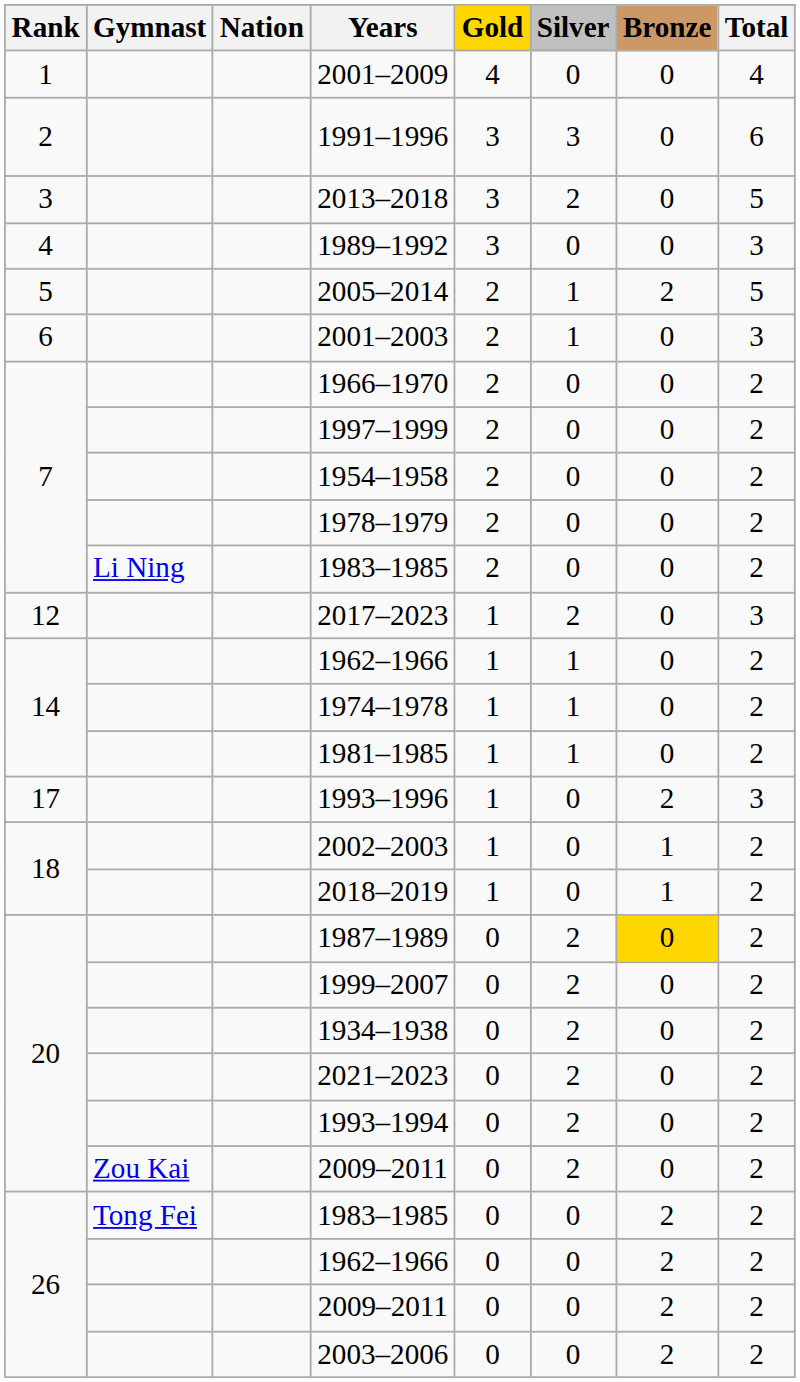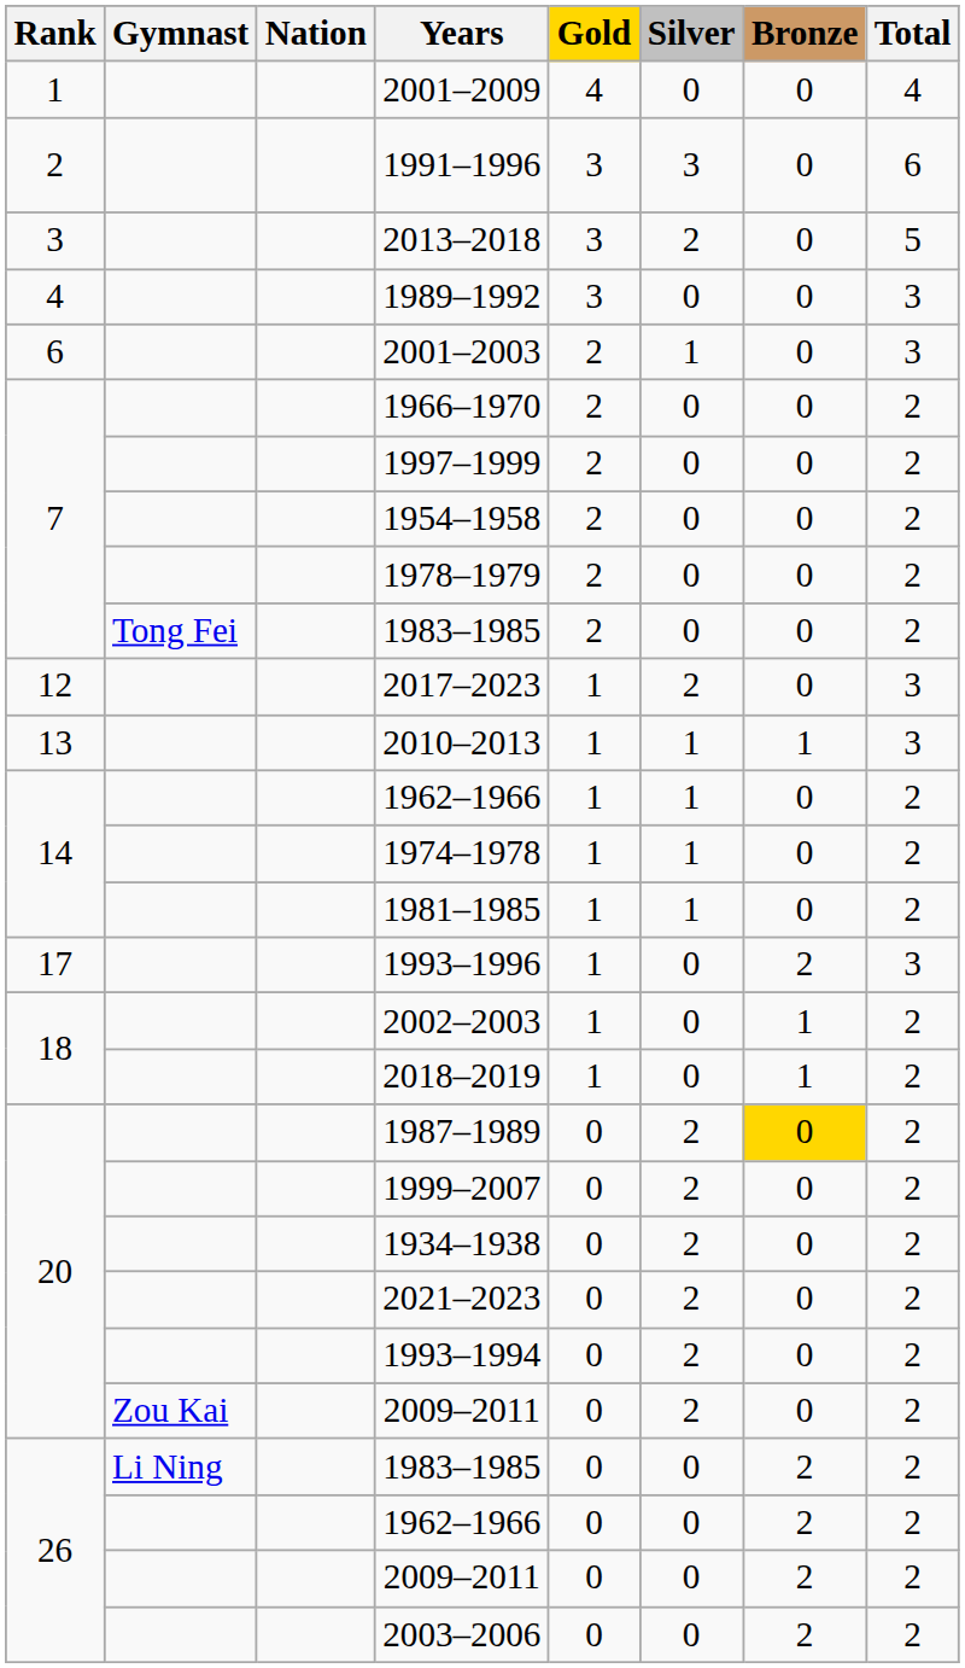 <table class="wikitable sortable" style="text-align:center">
 <tr>
 <th>Rank</th>
 <th>Gymnast</th>
 <th>Nation</th>
 <th>Years</th>
 <th style="background-color:gold">Gold</th>
 <th style="background-color:silver">Silver</th>
 <th style="background-color:#cc9966">Bronze</th>
 <th>Total</th>
 </tr>
 <tr>
 <td>1</td>
 <td align=left></td>
 <td align=left></td>
 <td>2001–2009</td>
 <td>4</td>
 <td>0</td>
 <td>0</td>
 <td>4</td>
 </tr>
 <tr>
 <td>2</td>
 <td align=left></td>
 <td align=left><br><br></td>
 <td>1991–1996</td>
 <td>3</td>
 <td>3</td>
 <td>0</td>
 <td>6</td>
 </tr>
 <tr>
 <td>3</td>
 <td align=left></td>
 <td align=left></td>
 <td>2013–2018</td>
 <td>3</td>
 <td>2</td>
 <td>0</td>
 <td>5</td>
 </tr>
 <tr>
 <td>4</td>
 <td align=left></td>
 <td align=left><br></td>
 <td>1989–1992</td>
 <td>3</td>
 <td>0</td>
 <td>0</td>
 <td>3</td>
 </tr>
 <tr>
-<td>5</td>
-<td align=left></td>
-<td align=left></td>
-<td>2005–2014</td>
-<td>2</td>
-<td>1</td>
-<td>2</td>
-<td>5</td>
-</tr>
-<tr>
 <td>6</td>
 <td align=left></td>
 <td align=left></td>
 <td>2001–2003</td>
 <td>2</td>
 <td>1</td>
 <td>0</td>
 <td>3</td>
 </tr>
 <tr>
 <td rowspan="5">7</td>
 <td align=left></td>
 <td align=left></td>
 <td>1966–1970</td>
 <td>2</td>
 <td>0</td>
 <td>0</td>
 <td>2</td>
 </tr>
 <tr>
 <td align=left></td>
 <td align=left></td>
 <td>1997–1999</td>
 <td>2</td>
 <td>0</td>
 <td>0</td>
 <td>2</td>
 </tr>
 <tr>
 <td align=left></td>
 <td align=left></td>
 <td>1954–1958</td>
 <td>2</td>
 <td>0</td>
 <td>0</td>
 <td>2</td>
 </tr>
 <tr>
 <td align=left></td>
 <td align=left></td>
 <td>1978–1979</td>
 <td>2</td>
 <td>0</td>
 <td>0</td>
 <td>2</td>
 </tr>
 <tr>
-<td align=left><a href='#'>Li Ning</a></td>
+<td align=left><a href='#'>Tong Fei</a></td>
 <td align=left></td>
 <td>1983–1985</td>
 <td>2</td>
 <td>0</td>
 <td>0</td>
 <td>2</td>
 </tr>
 <tr>
 <td>12</td>
 <td align=left></td>
 <td align=left></td>
 <td>2017–2023</td>
 <td>1</td>
 <td>2</td>
 <td>0</td>
+<td>3</td>
+</tr>
+<tr>
+<td>13</td>
+<td align=left></td>
+<td align=left></td>
+<td>2010–2013</td>
+<td>1</td>
+<td>1</td>
+<td>1</td>
 <td>3</td>
 </tr>
 <tr>
 <td rowspan="3">14</td>
 <td align=left></td>
 <td align=left></td>
 <td>1962–1966</td>
 <td>1</td>
 <td>1</td>
 <td>0</td>
 <td>2</td>
 </tr>
 <tr>
 <td align=left></td>
 <td align=left></td>
 <td>1974–1978</td>
 <td>1</td>
 <td>1</td>
 <td>0</td>
 <td>2</td>
 </tr>
 <tr>
 <td align=left></td>
 <td align=left></td>
 <td>1981–1985</td>
 <td>1</td>
 <td>1</td>
 <td>0</td>
 <td>2</td>
 </tr>
 <tr>
 <td>17</td>
 <td align=left></td>
 <td align=left></td>
 <td>1993–1996</td>
 <td>1</td>
 <td>0</td>
 <td>2</td>
 <td>3</td>
 </tr>
 <tr>
 <td rowspan="2">18</td>
 <td align=left></td>
 <td align=left></td>
 <td>2002–2003</td>
 <td>1</td>
 <td>0</td>
 <td>1</td>
 <td>2</td>
 </tr>
 <tr>
 <td align=left></td>
 <td align=left></td>
 <td>2018–2019</td>
 <td>1</td>
 <td>0</td>
 <td>1</td>
 <td>2</td>
 </tr>
 <tr>
 <td rowspan="6">20</td>
 <td align=left></td>
 <td align=left></td>
 <td>1987–1989</td>
 <td>0</td>
 <td>2</td>
 <td style="background: gold;">0</td>
 <td>2</td>
 </tr>
 <tr>
 <td align=left></td>
 <td align=left></td>
 <td>1999–2007</td>
 <td>0</td>
 <td>2</td>
 <td>0</td>
 <td>2</td>
 </tr>
 <tr>
 <td align=left></td>
 <td align=left></td>
 <td>1934–1938</td>
 <td>0</td>
 <td>2</td>
 <td>0</td>
 <td>2</td>
 </tr>
 <tr>
 <td align=left></td>
 <td align=left></td>
 <td>2021–2023</td>
 <td>0</td>
 <td>2</td>
 <td>0</td>
 <td>2</td>
 </tr>
 <tr>
 <td align=left></td>
 <td align=left></td>
 <td>1993–1994</td>
 <td>0</td>
 <td>2</td>
 <td>0</td>
 <td>2</td>
 </tr>
 <tr>
 <td align=left><a href='#'>Zou Kai</a></td>
 <td align=left></td>
 <td>2009–2011</td>
 <td>0</td>
 <td>2</td>
 <td>0</td>
 <td>2</td>
 </tr>
 <tr>
 <td rowspan="4">26</td>
-<td align=left><a href='#'>Tong Fei</a></td>
+<td align=left><a href='#'>Li Ning</a></td>
 <td align=left></td>
 <td>1983–1985</td>
 <td>0</td>
 <td>0</td>
 <td>2</td>
 <td>2</td>
 </tr>
 <tr>
 <td align=left></td>
 <td align=left></td>
 <td>1962–1966</td>
 <td>0</td>
 <td>0</td>
 <td>2</td>
 <td>2</td>
 </tr>
 <tr>
 <td align=left></td>
 <td align=left></td>
 <td>2009–2011</td>
 <td>0</td>
 <td>0</td>
 <td>2</td>
 <td>2</td>
 </tr>
 <tr>
 <td align=left></td>
 <td align=left></td>
 <td>2003–2006</td>
 <td>0</td>
 <td>0</td>
 <td>2</td>
 <td>2</td>
 </tr>
 </table>
